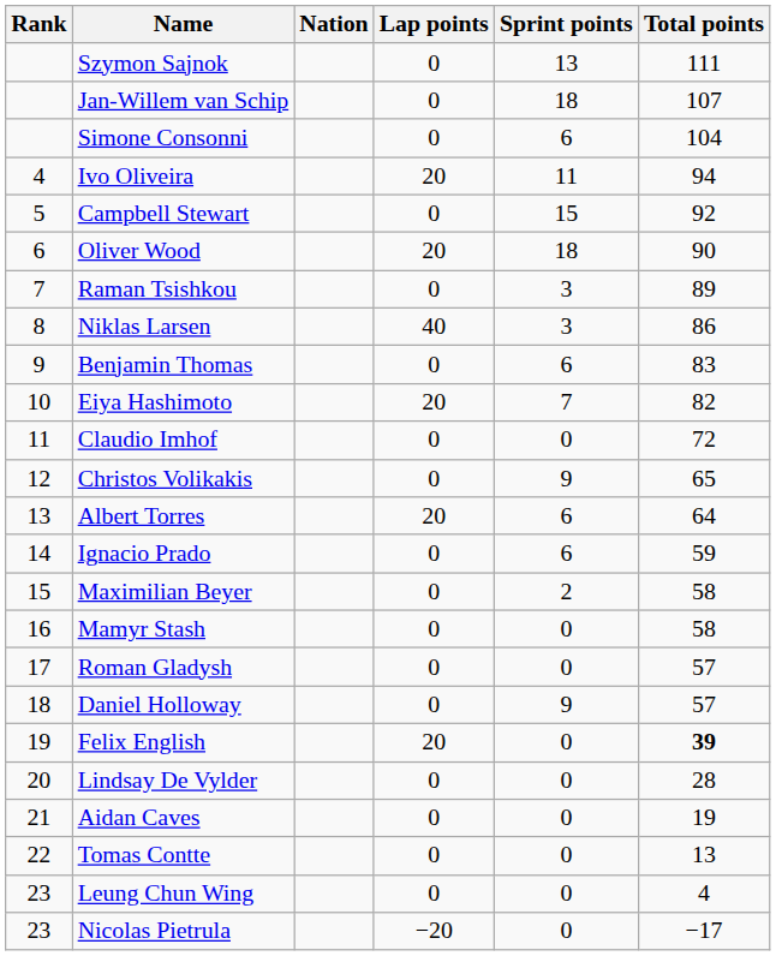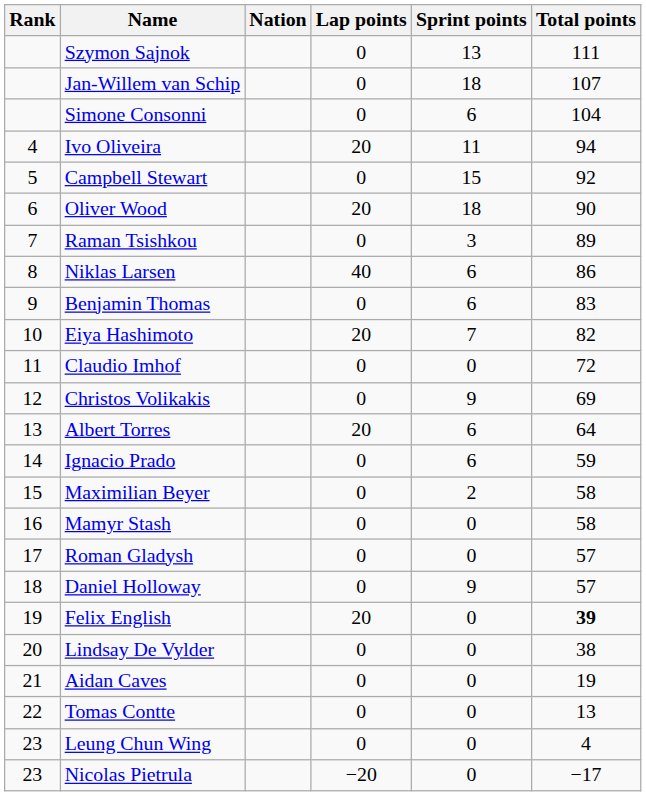 <table class="wikitable sortable" style="text-align:center">
 <tr>
 <th>Rank</th>
 <th>Name</th>
 <th>Nation</th>
 <th>Lap points</th>
 <th>Sprint points</th>
 <th>Total points</th>
 </tr>
 <tr>
 <td></td>
 <td align=left><a href='#'>Szymon Sajnok</a></td>
 <td align=left></td>
 <td>0</td>
 <td>13</td>
 <td>111</td>
 </tr>
 <tr>
 <td></td>
 <td align=left><a href='#'>Jan-Willem van Schip</a></td>
 <td align=left></td>
 <td>0</td>
 <td>18</td>
 <td>107</td>
 </tr>
 <tr>
 <td></td>
 <td align=left><a href='#'>Simone Consonni</a></td>
 <td align=left></td>
 <td>0</td>
 <td>6</td>
 <td>104</td>
 </tr>
 <tr>
 <td>4</td>
 <td align=left><a href='#'>Ivo Oliveira</a></td>
 <td align=left></td>
 <td>20</td>
 <td>11</td>
 <td>94</td>
 </tr>
 <tr>
 <td>5</td>
 <td align=left><a href='#'>Campbell Stewart</a></td>
 <td align=left></td>
 <td>0</td>
 <td>15</td>
 <td>92</td>
 </tr>
 <tr>
 <td>6</td>
 <td align=left><a href='#'>Oliver Wood</a></td>
 <td align=left></td>
 <td>20</td>
 <td>18</td>
 <td>90</td>
 </tr>
 <tr>
 <td>7</td>
 <td align=left><a href='#'>Raman Tsishkou</a></td>
 <td align=left></td>
 <td>0</td>
 <td>3</td>
 <td>89</td>
 </tr>
 <tr>
 <td>8</td>
 <td align=left><a href='#'>Niklas Larsen</a></td>
 <td align=left></td>
 <td>40</td>
-<td>3</td>
+<td>6</td>
 <td>86</td>
 </tr>
 <tr>
 <td>9</td>
 <td align=left><a href='#'>Benjamin Thomas</a></td>
 <td align=left></td>
 <td>0</td>
 <td>6</td>
 <td>83</td>
 </tr>
 <tr>
 <td>10</td>
 <td align=left><a href='#'>Eiya Hashimoto</a></td>
 <td align=left></td>
 <td>20</td>
 <td>7</td>
 <td>82</td>
 </tr>
 <tr>
 <td>11</td>
 <td align=left><a href='#'>Claudio Imhof</a></td>
 <td align=left></td>
 <td>0</td>
 <td>0</td>
 <td>72</td>
 </tr>
 <tr>
 <td>12</td>
 <td align=left><a href='#'>Christos Volikakis</a></td>
 <td align=left></td>
 <td>0</td>
 <td>9</td>
-<td>65</td>
+<td>69</td>
 </tr>
 <tr>
 <td>13</td>
 <td align=left><a href='#'>Albert Torres</a></td>
 <td align=left></td>
 <td>20</td>
 <td>6</td>
 <td>64</td>
 </tr>
 <tr>
 <td>14</td>
 <td align=left><a href='#'>Ignacio Prado</a></td>
 <td align=left></td>
 <td>0</td>
 <td>6</td>
 <td>59</td>
 </tr>
 <tr>
 <td>15</td>
 <td align=left><a href='#'>Maximilian Beyer</a></td>
 <td align=left></td>
 <td>0</td>
 <td>2</td>
 <td>58</td>
 </tr>
 <tr>
 <td>16</td>
 <td align=left><a href='#'>Mamyr Stash</a></td>
 <td align=left></td>
 <td>0</td>
 <td>0</td>
 <td>58</td>
 </tr>
 <tr>
 <td>17</td>
 <td align=left><a href='#'>Roman Gladysh</a></td>
 <td align=left></td>
 <td>0</td>
 <td>0</td>
 <td>57</td>
 </tr>
 <tr>
 <td>18</td>
 <td align=left><a href='#'>Daniel Holloway</a></td>
 <td align=left></td>
 <td>0</td>
 <td>9</td>
 <td>57</td>
 </tr>
 <tr>
 <td>19</td>
 <td align=left><a href='#'>Felix English</a></td>
 <td align=left></td>
 <td>20</td>
 <td>0</td>
 <td><strong>39</strong></td>
 </tr>
 <tr>
 <td>20</td>
 <td align=left><a href='#'>Lindsay De Vylder</a></td>
 <td align=left></td>
 <td>0</td>
 <td>0</td>
-<td>28</td>
+<td>38</td>
 </tr>
 <tr>
 <td>21</td>
 <td align=left><a href='#'>Aidan Caves</a></td>
 <td align=left></td>
 <td>0</td>
 <td>0</td>
 <td>19</td>
 </tr>
 <tr>
 <td>22</td>
 <td align=left><a href='#'>Tomas Contte</a></td>
 <td align=left></td>
 <td>0</td>
 <td>0</td>
 <td>13</td>
 </tr>
 <tr>
 <td>23</td>
 <td align=left><a href='#'>Leung Chun Wing</a></td>
 <td align=left></td>
 <td>0</td>
 <td>0</td>
 <td>4</td>
 </tr>
 <tr>
 <td>23</td>
 <td align=left><a href='#'>Nicolas Pietrula</a></td>
 <td align=left></td>
 <td>−20</td>
 <td>0</td>
 <td>−17</td>
 </tr>
 </table>
